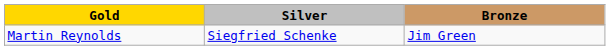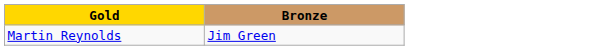 <table class="wikitable" style="text-align:left">
 <tr align="center">
 <td width=200 bgcolor=gold><strong>Gold</strong></td>
-<td width=200 bgcolor=silver><strong>Silver</strong></td>
 <td width=200 bgcolor=CC9966><strong>Bronze</strong></td>
 </tr>
 <tr>
 <td><a href='#'>Martin Reynolds</a><br><em></em></td>
-<td><a href='#'>Siegfried Schenke</a><br><em></em></td>
 <td><a href='#'>Jim Green</a><br><em></em></td>
 </tr>
 </table>
